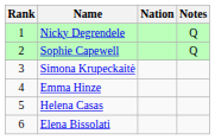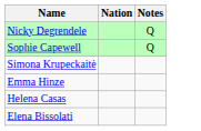 <table class="wikitable sortable" style="text-align:center">
 <tr>
-<th>Rank</th>
 <th>Name</th>
 <th>Nation</th>
 <th>Notes</th>
 </tr>
 <tr bgcolor=bbffbb>
-<td>1</td>
 <td align=left><a href='#'>Nicky Degrendele</a></td>
 <td align=left></td>
 <td>Q</td>
 </tr>
 <tr bgcolor=bbffbb>
-<td>2</td>
 <td align=left><a href='#'>Sophie Capewell</a></td>
 <td align=left></td>
 <td>Q</td>
 </tr>
 <tr>
-<td>3</td>
 <td align=left><a href='#'>Simona Krupeckaitė</a></td>
 <td align=left></td>
 <td></td>
 </tr>
 <tr>
-<td>4</td>
 <td align=left><a href='#'>Emma Hinze</a></td>
 <td align=left></td>
 <td></td>
 </tr>
 <tr>
-<td>5</td>
 <td align=left><a href='#'>Helena Casas</a></td>
 <td align=left></td>
 <td></td>
 </tr>
 <tr>
-<td>6</td>
 <td align=left><a href='#'>Elena Bissolati</a></td>
 <td align=left></td>
 <td></td>
 </tr>
 </table>
